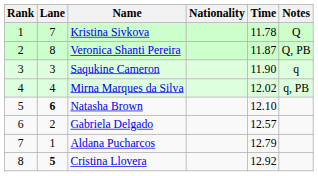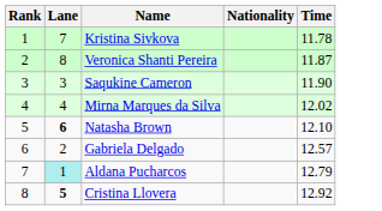 <table class="wikitable sortable" style="text-align:center">
 <tr>
 <th>Rank</th>
 <th>Lane</th>
 <th>Name</th>
 <th>Nationality</th>
 <th>Time</th>
-<th>Notes</th>
 </tr>
 <tr bgcolor=ccffcc>
 <td>1</td>
 <td>7</td>
 <td align=left><a href='#'>Kristina Sivkova</a></td>
 <td align=left></td>
 <td>11.78</td>
-<td>Q</td>
 </tr>
 <tr bgcolor=ccffcc>
 <td>2</td>
 <td>8</td>
 <td align=left><a href='#'>Veronica Shanti Pereira</a></td>
 <td align=left></td>
 <td>11.87</td>
-<td>Q, PB</td>
 </tr>
 <tr bgcolor=ddffdd>
 <td>3</td>
 <td>3</td>
 <td align=left><a href='#'>Saqukine Cameron</a></td>
 <td align=left></td>
 <td>11.90</td>
-<td>q</td>
 </tr>
 <tr bgcolor=ddffdd>
 <td>4</td>
 <td>4</td>
 <td align=left><a href='#'>Mirna Marques da Silva</a></td>
 <td align=left></td>
 <td>12.02</td>
-<td>q, PB</td>
 </tr>
 <tr>
 <td>5</td>
 <td><strong>6</strong></td>
 <td align=left><a href='#'>Natasha Brown</a></td>
 <td align=left></td>
 <td>12.10</td>
-<td></td>
 </tr>
 <tr>
 <td>6</td>
 <td>2</td>
 <td align=left><a href='#'>Gabriela Delgado</a></td>
 <td align=left></td>
 <td>12.57</td>
-<td></td>
 </tr>
 <tr>
 <td>7</td>
-<td>1</td>
+<td style="background: paleturquoise;">1</td>
 <td align=left><a href='#'>Aldana Pucharcos</a></td>
 <td align=left></td>
 <td>12.79</td>
-<td></td>
 </tr>
 <tr>
 <td>8</td>
 <td><strong>5</strong></td>
 <td align=left><a href='#'>Cristina Llovera</a></td>
 <td align=left></td>
 <td>12.92</td>
-<td></td>
 </tr>
 </table>
